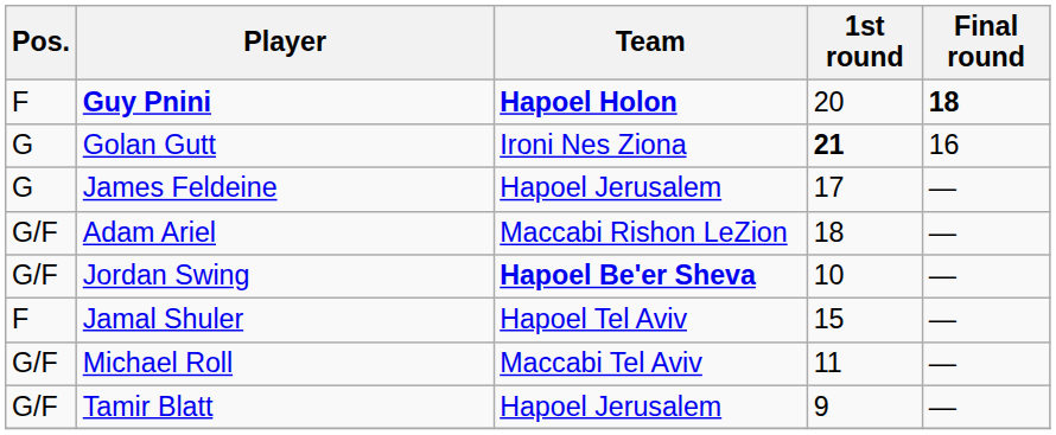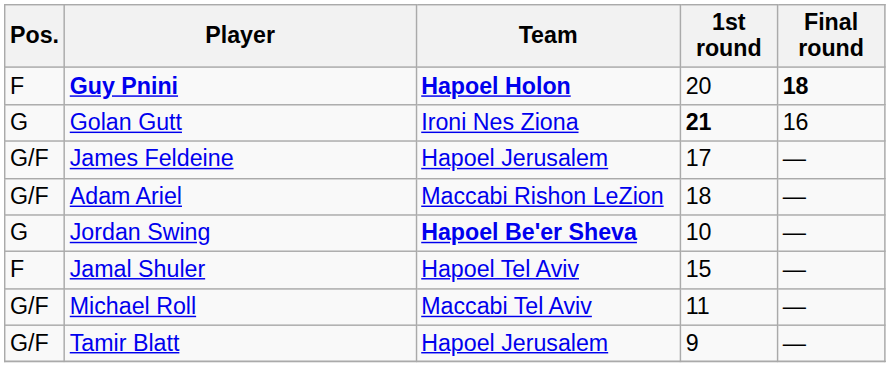 <table class="wikitable">
 <tr>
 <th>Pos.</th>
 <th width=235>Player</th>
 <th width=175>Team</th>
 <th>1st round</th>
 <th>Final round</th>
 </tr>
 <tr>
 <td>F</td>
 <td> <strong><a href='#'>Guy Pnini</a></strong></td>
 <td><strong><a href='#'>Hapoel Holon</a></strong></td>
 <td>20</td>
 <td><strong>18</strong></td>
 </tr>
 <tr>
 <td>G</td>
 <td> <a href='#'>Golan Gutt</a></td>
 <td><a href='#'>Ironi Nes Ziona</a></td>
 <td><strong>21</strong></td>
 <td>16</td>
 </tr>
 <tr>
-<td>G</td>
+<td>G/F</td>
 <td> <a href='#'>James Feldeine</a></td>
 <td><a href='#'>Hapoel Jerusalem</a></td>
 <td>17</td>
 <td>—</td>
 </tr>
 <tr>
 <td>G/F</td>
 <td> <a href='#'>Adam Ariel</a></td>
 <td><a href='#'>Maccabi Rishon LeZion</a></td>
 <td>18</td>
 <td>—</td>
 </tr>
 <tr>
-<td>G/F</td>
+<td>G</td>
 <td> <a href='#'>Jordan Swing</a></td>
 <td><strong><a href='#'>Hapoel Be'er Sheva</a></strong></td>
 <td>10</td>
 <td>—</td>
 </tr>
 <tr>
 <td>F</td>
 <td> <a href='#'>Jamal Shuler</a></td>
 <td><a href='#'>Hapoel Tel Aviv</a></td>
 <td>15</td>
 <td>—</td>
 </tr>
 <tr>
 <td>G/F</td>
 <td> <a href='#'>Michael Roll</a></td>
 <td><a href='#'>Maccabi Tel Aviv</a></td>
 <td>11</td>
 <td>—</td>
 </tr>
 <tr>
 <td>G/F</td>
 <td> <a href='#'>Tamir Blatt</a></td>
 <td><a href='#'>Hapoel Jerusalem</a></td>
 <td>9</td>
 <td>—</td>
 </tr>
 <tr>
 </tr>
 </table>
